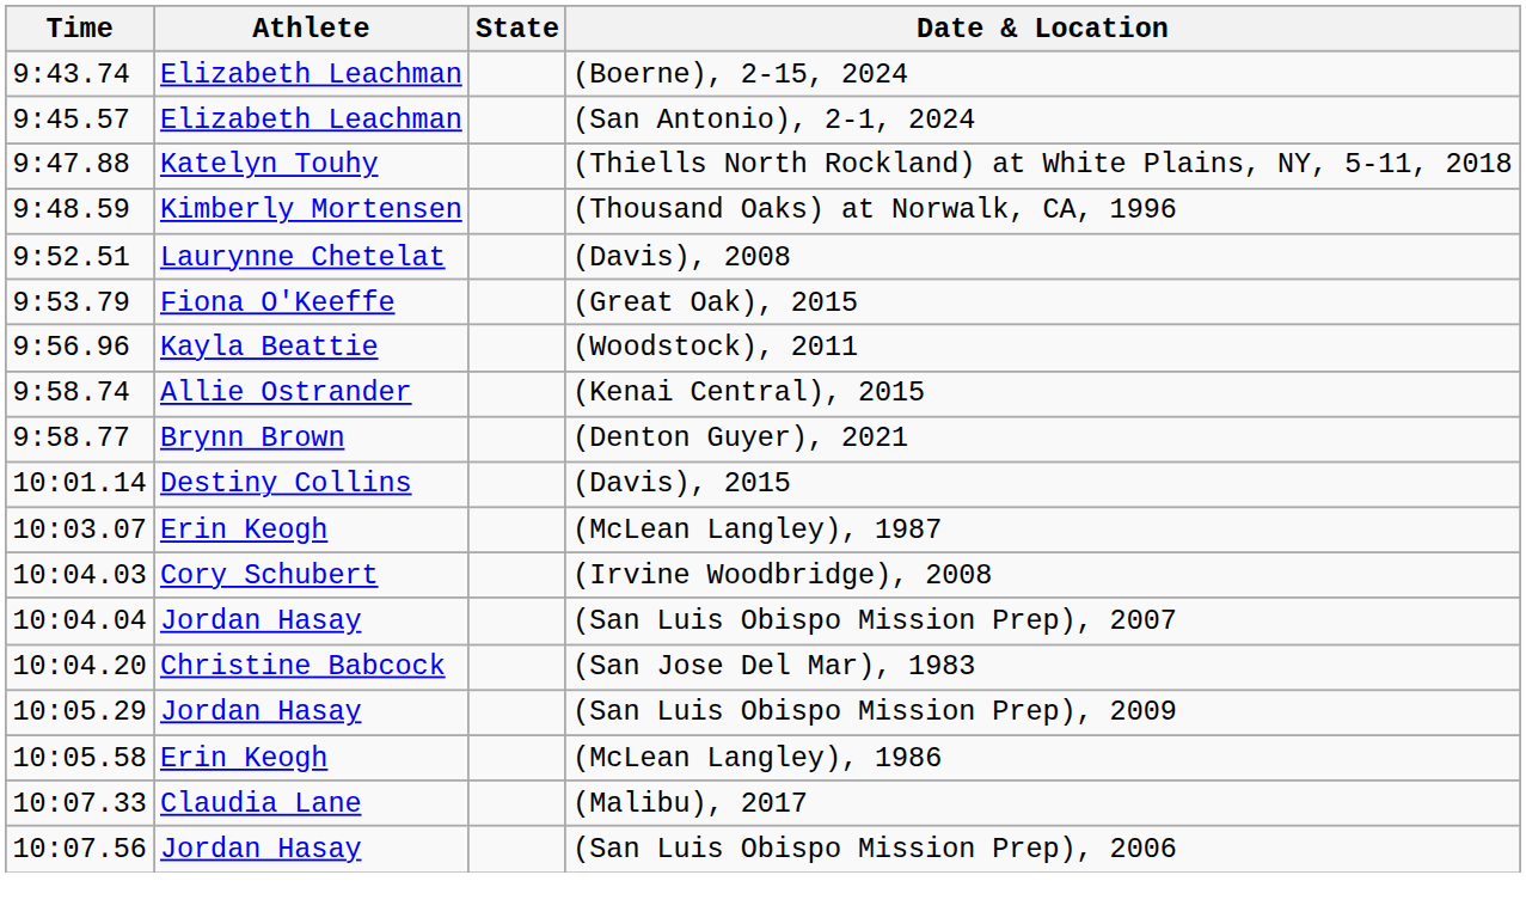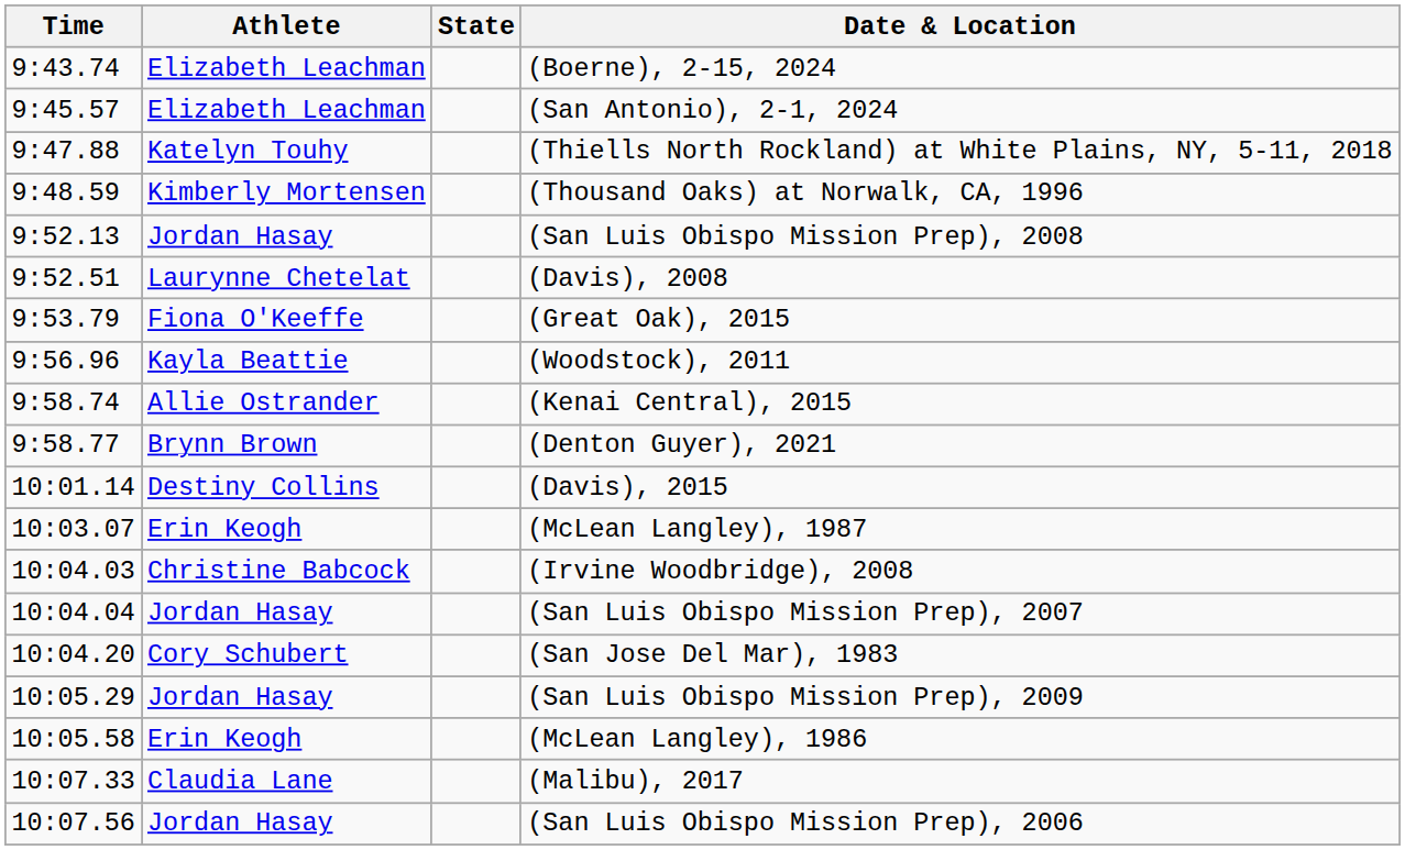 <table class="wikitable">
 <tr>
 <th>Time</th>
 <th>Athlete</th>
 <th>State</th>
 <th>Date & Location</th>
 </tr>
 <tr>
 <td>9:43.74</td>
 <td><a href='#'>Elizabeth Leachman</a></td>
 <td></td>
 <td>(Boerne), 2-15, 2024</td>
 </tr>
 <tr>
 <td>9:45.57</td>
 <td><a href='#'>Elizabeth Leachman</a></td>
 <td></td>
 <td>(San Antonio), 2-1, 2024</td>
 </tr>
 <tr>
 <td>9:47.88</td>
 <td><a href='#'>Katelyn Touhy</a></td>
 <td></td>
 <td>(Thiells North Rockland) at White Plains, NY, 5-11, 2018</td>
 </tr>
 <tr>
 <td>9:48.59</td>
 <td><a href='#'>Kimberly Mortensen</a></td>
 <td></td>
 <td>(Thousand Oaks) at Norwalk, CA, 1996</td>
+</tr>
+<tr>
+<td>9:52.13</td>
+<td><a href='#'>Jordan Hasay</a></td>
+<td></td>
+<td>(San Luis Obispo Mission Prep), 2008</td>
 </tr>
 <tr>
 <td>9:52.51</td>
 <td><a href='#'>Laurynne Chetelat</a></td>
 <td></td>
 <td>(Davis), 2008</td>
 </tr>
 <tr>
 <td>9:53.79</td>
 <td><a href='#'>Fiona O'Keeffe</a></td>
 <td></td>
 <td>(Great Oak), 2015</td>
 </tr>
 <tr>
 <td>9:56.96</td>
 <td><a href='#'>Kayla Beattie</a></td>
 <td></td>
 <td>(Woodstock), 2011</td>
 </tr>
 <tr>
 <td>9:58.74</td>
 <td><a href='#'>Allie Ostrander</a></td>
 <td></td>
 <td>(Kenai Central), 2015</td>
 </tr>
 <tr>
 <td>9:58.77</td>
 <td><a href='#'>Brynn Brown</a></td>
 <td></td>
 <td>(Denton Guyer), 2021</td>
 </tr>
 <tr>
 <td>10:01.14</td>
 <td><a href='#'>Destiny Collins</a></td>
 <td></td>
 <td>(Davis), 2015</td>
 </tr>
 <tr>
 <td>10:03.07</td>
 <td><a href='#'>Erin Keogh</a></td>
 <td></td>
 <td>(McLean Langley), 1987</td>
 </tr>
 <tr>
 <td>10:04.03</td>
-<td><a href='#'>Cory Schubert</a></td>
+<td><a href='#'>Christine Babcock</a></td>
 <td></td>
 <td>(Irvine Woodbridge), 2008</td>
 </tr>
 <tr>
 <td>10:04.04</td>
 <td><a href='#'>Jordan Hasay</a></td>
 <td></td>
 <td>(San Luis Obispo Mission Prep), 2007</td>
 </tr>
 <tr>
 <td>10:04.20</td>
-<td><a href='#'>Christine Babcock</a></td>
+<td><a href='#'>Cory Schubert</a></td>
 <td></td>
 <td>(San Jose Del Mar), 1983</td>
 </tr>
 <tr>
 <td>10:05.29</td>
 <td><a href='#'>Jordan Hasay</a></td>
 <td></td>
 <td>(San Luis Obispo Mission Prep), 2009</td>
 </tr>
 <tr>
 <td>10:05.58</td>
 <td><a href='#'>Erin Keogh</a></td>
 <td></td>
 <td>(McLean Langley), 1986</td>
 </tr>
 <tr>
 <td>10:07.33</td>
 <td><a href='#'>Claudia Lane</a></td>
 <td></td>
 <td>(Malibu), 2017</td>
 </tr>
 <tr>
 <td>10:07.56</td>
 <td><a href='#'>Jordan Hasay</a></td>
 <td></td>
 <td>(San Luis Obispo Mission Prep), 2006</td>
 </tr>
 </table>
